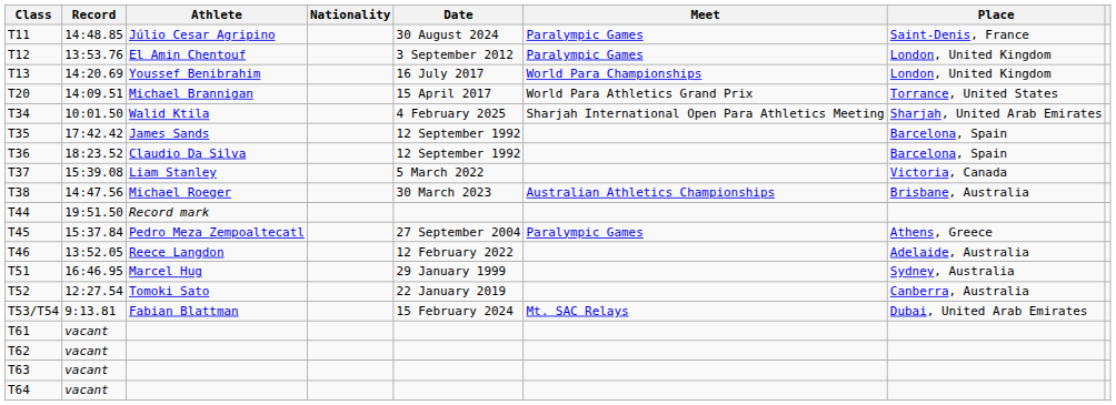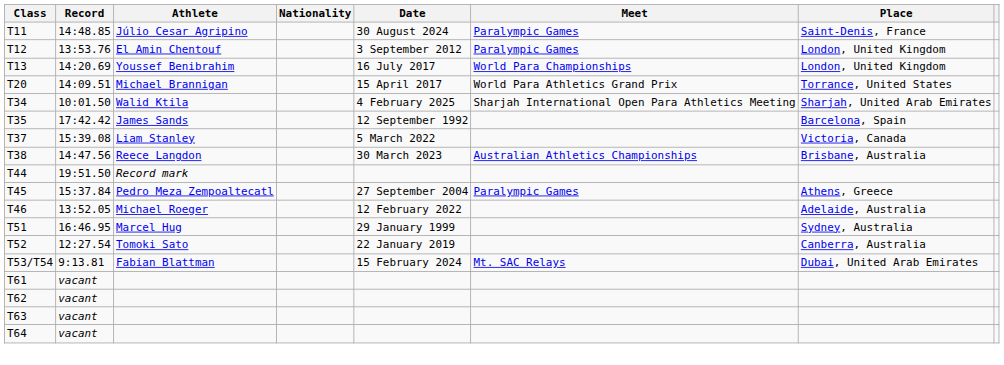 <table class="wikitable">
 <tr>
 <th>Class</th>
 <th>Record</th>
 <th>Athlete</th>
 <th>Nationality</th>
 <th>Date</th>
 <th>Meet</th>
 <th>Place</th>
 <th></th>
 </tr>
 <tr>
 <td>T11</td>
 <td>14:48.85</td>
 <td><a href='#'>Júlio Cesar Agripino</a></td>
 <td></td>
 <td>30 August 2024</td>
 <td><a href='#'>Paralympic Games</a></td>
 <td><a href='#'>Saint-Denis</a>, France</td>
 <td></td>
 </tr>
 <tr>
 <td>T12</td>
 <td>13:53.76</td>
 <td><a href='#'>El Amin Chentouf</a></td>
 <td></td>
 <td>3 September 2012</td>
 <td><a href='#'>Paralympic Games</a></td>
 <td><a href='#'>London</a>, United Kingdom</td>
 <td></td>
 </tr>
 <tr>
 <td>T13</td>
 <td>14:20.69</td>
 <td><a href='#'>Youssef Benibrahim</a></td>
 <td></td>
 <td>16 July 2017</td>
 <td><a href='#'>World Para Championships</a></td>
 <td><a href='#'>London</a>, United Kingdom</td>
 <td></td>
 </tr>
 <tr>
 <td>T20</td>
 <td>14:09.51</td>
 <td><a href='#'>Michael Brannigan</a></td>
 <td></td>
 <td>15 April 2017</td>
 <td>World Para Athletics Grand Prix</td>
 <td><a href='#'>Torrance</a>, United States</td>
 <td></td>
 </tr>
 <tr>
 <td>T34</td>
 <td>10:01.50</td>
 <td><a href='#'>Walid Ktila</a></td>
 <td></td>
 <td>4 February 2025</td>
 <td>Sharjah International Open Para Athletics Meeting</td>
 <td><a href='#'>Sharjah</a>, United Arab Emirates</td>
 <td></td>
 </tr>
 <tr>
 <td>T35</td>
 <td>17:42.42</td>
 <td><a href='#'>James Sands</a></td>
 <td></td>
 <td>12 September 1992</td>
 <td></td>
 <td><a href='#'>Barcelona</a>, Spain</td>
 <td></td>
 </tr>
 <tr>
-<td>T36</td>
-<td>18:23.52</td>
-<td><a href='#'>Claudio Da Silva</a></td>
-<td></td>
-<td>12 September 1992</td>
-<td></td>
-<td><a href='#'>Barcelona</a>, Spain</td>
-<td></td>
-</tr>
-<tr>
 <td>T37</td>
 <td>15:39.08</td>
 <td><a href='#'>Liam Stanley</a></td>
 <td></td>
 <td>5 March 2022</td>
 <td></td>
 <td><a href='#'>Victoria</a>, Canada</td>
 <td></td>
 </tr>
 <tr>
 <td>T38</td>
 <td>14:47.56</td>
-<td><a href='#'>Michael Roeger</a></td>
+<td><a href='#'>Reece Langdon</a></td>
 <td></td>
 <td>30 March 2023</td>
 <td><a href='#'>Australian Athletics Championships</a></td>
 <td><a href='#'>Brisbane</a>, Australia</td>
 <td></td>
 </tr>
 <tr>
 <td>T44</td>
 <td>19:51.50</td>
 <td><em>Record mark</em></td>
 <td></td>
 <td></td>
 <td></td>
 <td></td>
 <td></td>
 </tr>
 <tr>
 <td>T45</td>
 <td>15:37.84</td>
 <td><a href='#'>Pedro Meza Zempoaltecatl</a></td>
 <td></td>
 <td>27 September 2004</td>
 <td><a href='#'>Paralympic Games</a></td>
 <td><a href='#'>Athens</a>, Greece</td>
 <td></td>
 </tr>
 <tr>
 <td>T46</td>
 <td>13:52.05</td>
-<td><a href='#'>Reece Langdon</a></td>
+<td><a href='#'>Michael Roeger</a></td>
 <td></td>
 <td>12 February 2022</td>
 <td></td>
 <td><a href='#'>Adelaide</a>, Australia</td>
 <td></td>
 </tr>
 <tr>
 <td>T51</td>
 <td>16:46.95</td>
 <td><a href='#'>Marcel Hug</a></td>
 <td></td>
 <td>29 January 1999</td>
 <td></td>
 <td><a href='#'>Sydney</a>, Australia</td>
 <td></td>
 </tr>
 <tr>
 <td>T52</td>
 <td>12:27.54</td>
 <td><a href='#'>Tomoki Sato</a></td>
 <td></td>
 <td>22 January 2019</td>
 <td></td>
 <td><a href='#'>Canberra</a>, Australia</td>
 <td></td>
 </tr>
 <tr>
 <td>T53/T54</td>
 <td>9:13.81</td>
 <td><a href='#'>Fabian Blattman</a></td>
 <td></td>
 <td>15 February 2024</td>
 <td><a href='#'>Mt. SAC Relays</a></td>
 <td><a href='#'>Dubai</a>, United Arab Emirates</td>
 <td></td>
 </tr>
 <tr>
 <td>T61</td>
 <td><em>vacant</em></td>
 <td></td>
 <td></td>
 <td></td>
 <td></td>
 <td></td>
 <td></td>
 </tr>
 <tr>
 <td>T62</td>
 <td><em>vacant</em></td>
 <td></td>
 <td></td>
 <td></td>
 <td></td>
 <td></td>
 <td></td>
 </tr>
 <tr>
 <td>T63</td>
 <td><em>vacant</em></td>
 <td></td>
 <td></td>
 <td></td>
 <td></td>
 <td></td>
 <td></td>
 </tr>
 <tr>
 <td>T64</td>
 <td><em>vacant</em></td>
 <td></td>
 <td></td>
 <td></td>
 <td></td>
 <td></td>
 <td></td>
 </tr>
 </table>
